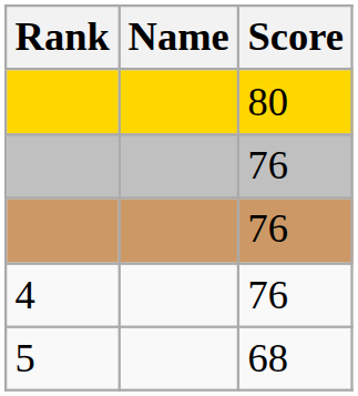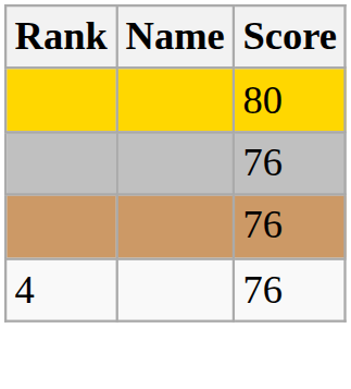 <table class="wikitable">
 <tr>
 <th>Rank</th>
 <th>Name</th>
 <th>Score</th>
 </tr>
 <tr style="background:gold;">
 <td></td>
 <td></td>
 <td>80</td>
 </tr>
 <tr style="background:silver;">
 <td></td>
 <td></td>
 <td>76</td>
 </tr>
 <tr style="background:#CC9966;">
 <td></td>
 <td></td>
 <td>76</td>
 </tr>
 <tr>
 <td>4</td>
 <td></td>
 <td>76</td>
 </tr>
-<tr>
-<td>5</td>
-<td></td>
-<td>68</td>
-</tr>
 </table>
